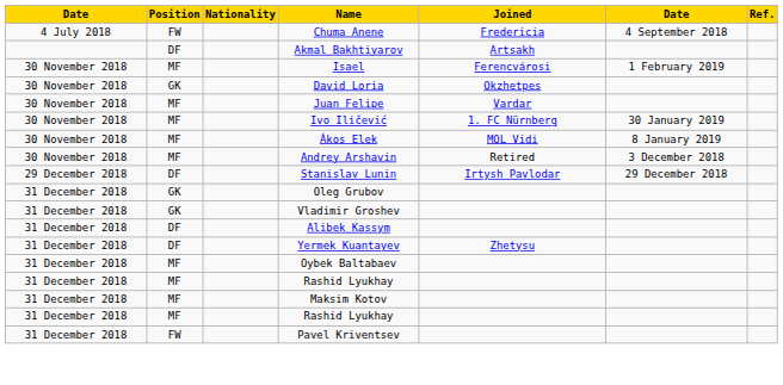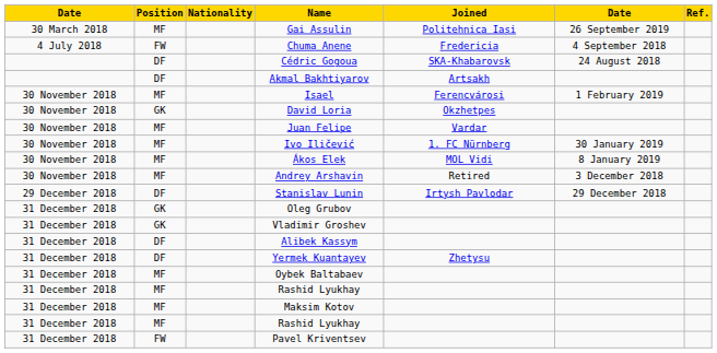 <table class="wikitable"  style="text-align:center; font-size:90%; ">
 <tr>
 <th style="background:#FFD700; color:#000000; width:150px;">Date</th>
 <th style="background:#FFD700; color:#000000; width:50px;">Position</th>
 <th style="background:#FFD700; color:#000000; width:50px;">Nationality</th>
 <th style="background:#FFD700; color:#000000; width:150px;">Name</th>
 <th style="background:#FFD700; color:#000000; width:200px;">Joined</th>
 <th style="background:#FFD700; color:#000000; width:150px;">Date</th>
 <th style="background:#FFD700; color:#000000; width:25px;">Ref.</th>
 </tr>
 <tr>
+<td>30 March 2018</td>
+<td>MF</td>
+<td></td>
+<td><a href='#'>Gai Assulin</a></td>
+<td><a href='#'>Politehnica Iași</a></td>
+<td>26 September 2019</td>
+<td></td>
+</tr>
+<tr>
 <td>4 July 2018</td>
 <td>FW</td>
 <td></td>
 <td><a href='#'>Chuma Anene</a></td>
 <td><a href='#'>Fredericia</a></td>
 <td>4 September 2018</td>
+<td></td>
+</tr>
+<tr>
+<td></td>
+<td>DF</td>
+<td></td>
+<td><a href='#'>Cédric Gogoua</a></td>
+<td><a href='#'>SKA-Khabarovsk</a></td>
+<td>24 August 2018</td>
 <td></td>
 </tr>
 <tr>
 <td></td>
 <td>DF</td>
 <td></td>
 <td><a href='#'>Akmal Bakhtiyarov</a></td>
 <td><a href='#'>Artsakh</a></td>
 <td></td>
 <td></td>
 </tr>
 <tr>
 <td>30 November 2018</td>
 <td>MF</td>
 <td></td>
 <td><a href='#'>Isael</a></td>
 <td><a href='#'>Ferencvárosi</a></td>
 <td>1 February 2019</td>
 <td></td>
 </tr>
 <tr>
 <td>30 November 2018</td>
 <td>GK</td>
 <td></td>
 <td><a href='#'>David Loria</a></td>
 <td><a href='#'>Okzhetpes</a></td>
 <td></td>
 <td></td>
 </tr>
 <tr>
 <td>30 November 2018</td>
 <td>MF</td>
 <td></td>
 <td><a href='#'>Juan Felipe</a></td>
 <td><a href='#'>Vardar</a></td>
 <td></td>
 <td></td>
 </tr>
 <tr>
 <td>30 November 2018</td>
 <td>MF</td>
 <td></td>
 <td><a href='#'>Ivo Iličević</a></td>
 <td><a href='#'>1. FC Nürnberg</a></td>
 <td>30 January 2019</td>
 <td></td>
 </tr>
 <tr>
 <td>30 November 2018</td>
 <td>MF</td>
 <td></td>
 <td><a href='#'>Ákos Elek</a></td>
 <td><a href='#'>MOL Vidi</a></td>
 <td>8 January 2019</td>
 <td></td>
 </tr>
 <tr>
 <td>30 November 2018</td>
 <td>MF</td>
 <td></td>
 <td><a href='#'>Andrey Arshavin</a></td>
 <td>Retired</td>
 <td>3 December 2018</td>
 <td></td>
 </tr>
 <tr>
 <td>29 December 2018</td>
 <td>DF</td>
 <td></td>
 <td><a href='#'>Stanislav Lunin</a></td>
 <td><a href='#'>Irtysh Pavlodar</a></td>
 <td>29 December 2018</td>
 <td></td>
 </tr>
 <tr>
 <td>31 December 2018</td>
 <td>GK</td>
 <td></td>
 <td>Oleg Grubov</td>
 <td></td>
 <td></td>
 <td></td>
 </tr>
 <tr>
 <td>31 December 2018</td>
 <td>GK</td>
 <td></td>
 <td>Vladimir Groshev</td>
 <td></td>
 <td></td>
 <td></td>
 </tr>
 <tr>
 <td>31 December 2018</td>
 <td>DF</td>
 <td></td>
 <td><a href='#'>Alibek Kassym</a></td>
 <td></td>
 <td></td>
 <td></td>
 </tr>
 <tr>
 <td>31 December 2018</td>
 <td>DF</td>
 <td></td>
 <td><a href='#'>Yermek Kuantayev</a></td>
 <td><a href='#'>Zhetysu</a></td>
 <td></td>
 <td></td>
 </tr>
 <tr>
 <td>31 December 2018</td>
 <td>MF</td>
 <td></td>
 <td>Oybek Baltabaev</td>
 <td></td>
 <td></td>
 <td></td>
 </tr>
 <tr>
 <td>31 December 2018</td>
 <td>MF</td>
 <td></td>
 <td>Rashid Lyukhay</td>
 <td></td>
 <td></td>
 <td></td>
 </tr>
 <tr>
 <td>31 December 2018</td>
 <td>MF</td>
 <td></td>
 <td>Maksim Kotov</td>
 <td></td>
 <td></td>
 <td></td>
 </tr>
 <tr>
 <td>31 December 2018</td>
 <td>MF</td>
 <td></td>
 <td>Rashid Lyukhay</td>
 <td></td>
 <td></td>
 <td></td>
 </tr>
 <tr>
 <td>31 December 2018</td>
 <td>FW</td>
 <td></td>
 <td>Pavel Kriventsev</td>
 <td></td>
 <td></td>
 <td></td>
 </tr>
 </table>
